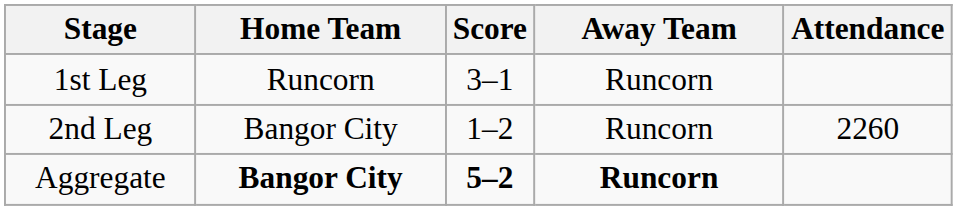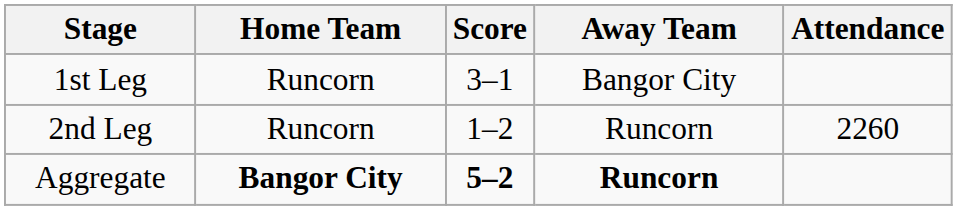 <table class="wikitable" style="text-align:center">
 <tr>
 <th width=90>Stage</th>
 <th width=120>Home Team</th>
 <th width=20>Score</th>
 <th width=120>Away Team</th>
 <th>Attendance</th>
 </tr>
 <tr>
 <td>1st Leg</td>
 <td>Runcorn</td>
 <td>3–1</td>
-<td>Runcorn</td>
+<td>Bangor City</td>
 <td></td>
 </tr>
 <tr>
 <td>2nd Leg</td>
-<td>Bangor City</td>
+<td>Runcorn</td>
 <td>1–2</td>
 <td>Runcorn</td>
 <td>2260</td>
 </tr>
 <tr>
 <td>Aggregate</td>
 <td><strong>Bangor City</strong></td>
 <td><strong>5–2</strong></td>
 <td><strong>Runcorn</strong></td>
 </tr>
 </table>
